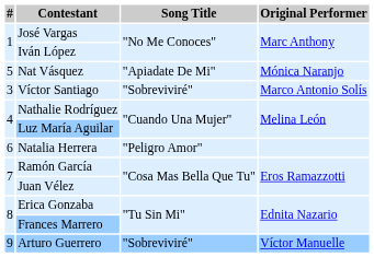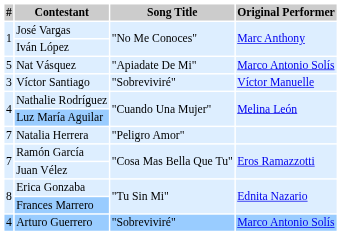 <table cellpadding=2 cellspacing=2>
 <tr bgcolor=#cccccc>
 <th>#</th>
 <th>Contestant</th>
 <th>Song Title</th>
 <th>Original Performer</th>
 </tr>
 <tr bgcolor=#DDEEFF>
 <td rowspan="2" align=center>1</td>
 <td>José Vargas</td>
 <td rowspan="2">"No Me Conoces"</td>
 <td rowspan="2"><a href='#'>Marc Anthony</a></td>
 </tr>
 <tr bgcolor=#DDEEFF>
 <td>Iván López</td>
 </tr>
 <tr bgcolor=#DDEEFF>
 <td align=center>5</td>
 <td>Nat Vásquez</td>
 <td>"Apiadate De Mi"</td>
-<td><a href='#'>Mónica Naranjo</a></td>
+<td><a href='#'>Marco Antonio Solís</a></td>
 </tr>
 <tr bgcolor=#DDEEFF>
 <td align=center>3</td>
 <td>Víctor Santiago</td>
 <td>"Sobreviviré"</td>
-<td><a href='#'>Marco Antonio Solís</a></td>
+<td><a href='#'>Víctor Manuelle</a></td>
 </tr>
 <tr bgcolor=#DDEEFF>
 <td rowspan="2" align=center>4</td>
 <td>Nathalie Rodríguez</td>
 <td rowspan="2">"Cuando Una Mujer"</td>
 <td rowspan="2"><a href='#'>Melina León</a></td>
 </tr>
 <tr bgcolor=#99CCFF>
 <td>Luz María Aguilar</td>
 </tr>
 <tr bgcolor=#DDEEFF>
-<td align=center>6</td>
+<td align=center>7</td>
 <td>Natalia Herrera</td>
 <td>"Peligro Amor"</td>
 <td></td>
 </tr>
 <tr bgcolor=#DDEEFF>
 <td rowspan="2" align=center>7</td>
 <td>Ramón García</td>
 <td rowspan="2">"Cosa Mas Bella Que Tu"</td>
 <td rowspan="2"><a href='#'>Eros Ramazzotti</a></td>
 </tr>
 <tr bgcolor=#DDEEFF>
 <td>Juan Vélez</td>
 </tr>
 <tr bgcolor=#DDEEFF>
 <td rowspan="2" align=center>8</td>
 <td>Erica Gonzaba</td>
 <td rowspan="2">"Tu Sin Mi"</td>
 <td rowspan="2"><a href='#'>Ednita Nazario</a></td>
 </tr>
 <tr bgcolor=#99CCFF>
 <td>Frances Marrero</td>
 </tr>
 <tr bgcolor=#99CCFF>
-<td align=center>9</td>
+<td align=center>4</td>
 <td>Arturo Guerrero</td>
 <td>"Sobreviviré"</td>
-<td><a href='#'>Víctor Manuelle</a></td>
+<td><a href='#'>Marco Antonio Solís</a></td>
 </tr>
 <tr bgcolor=#CCCCCC>
 </tr>
 </table>
